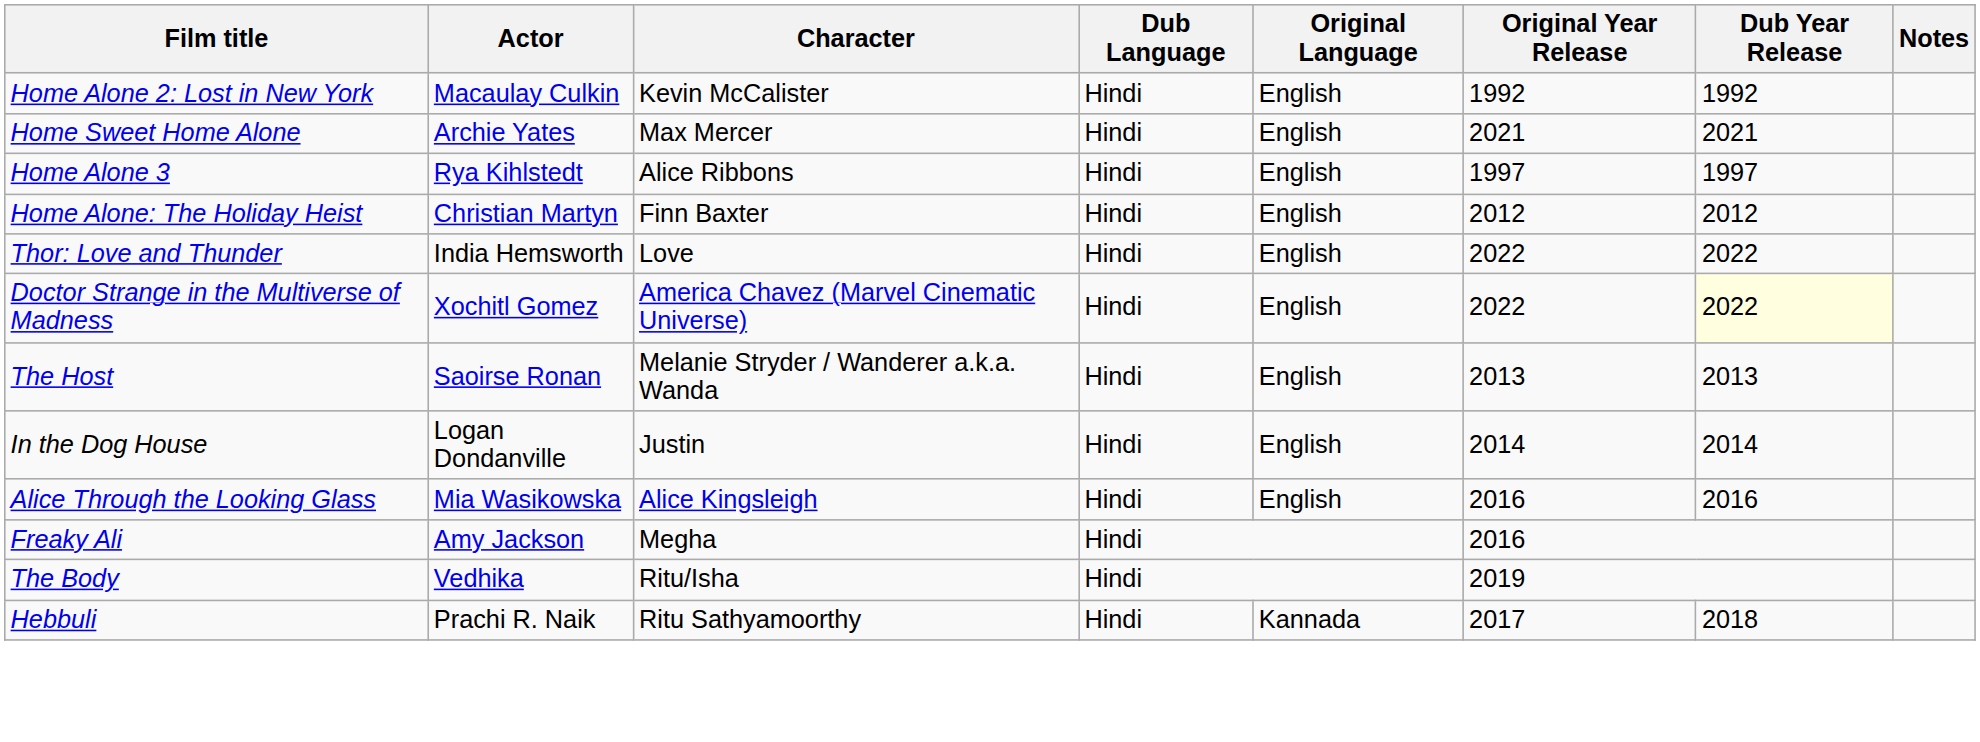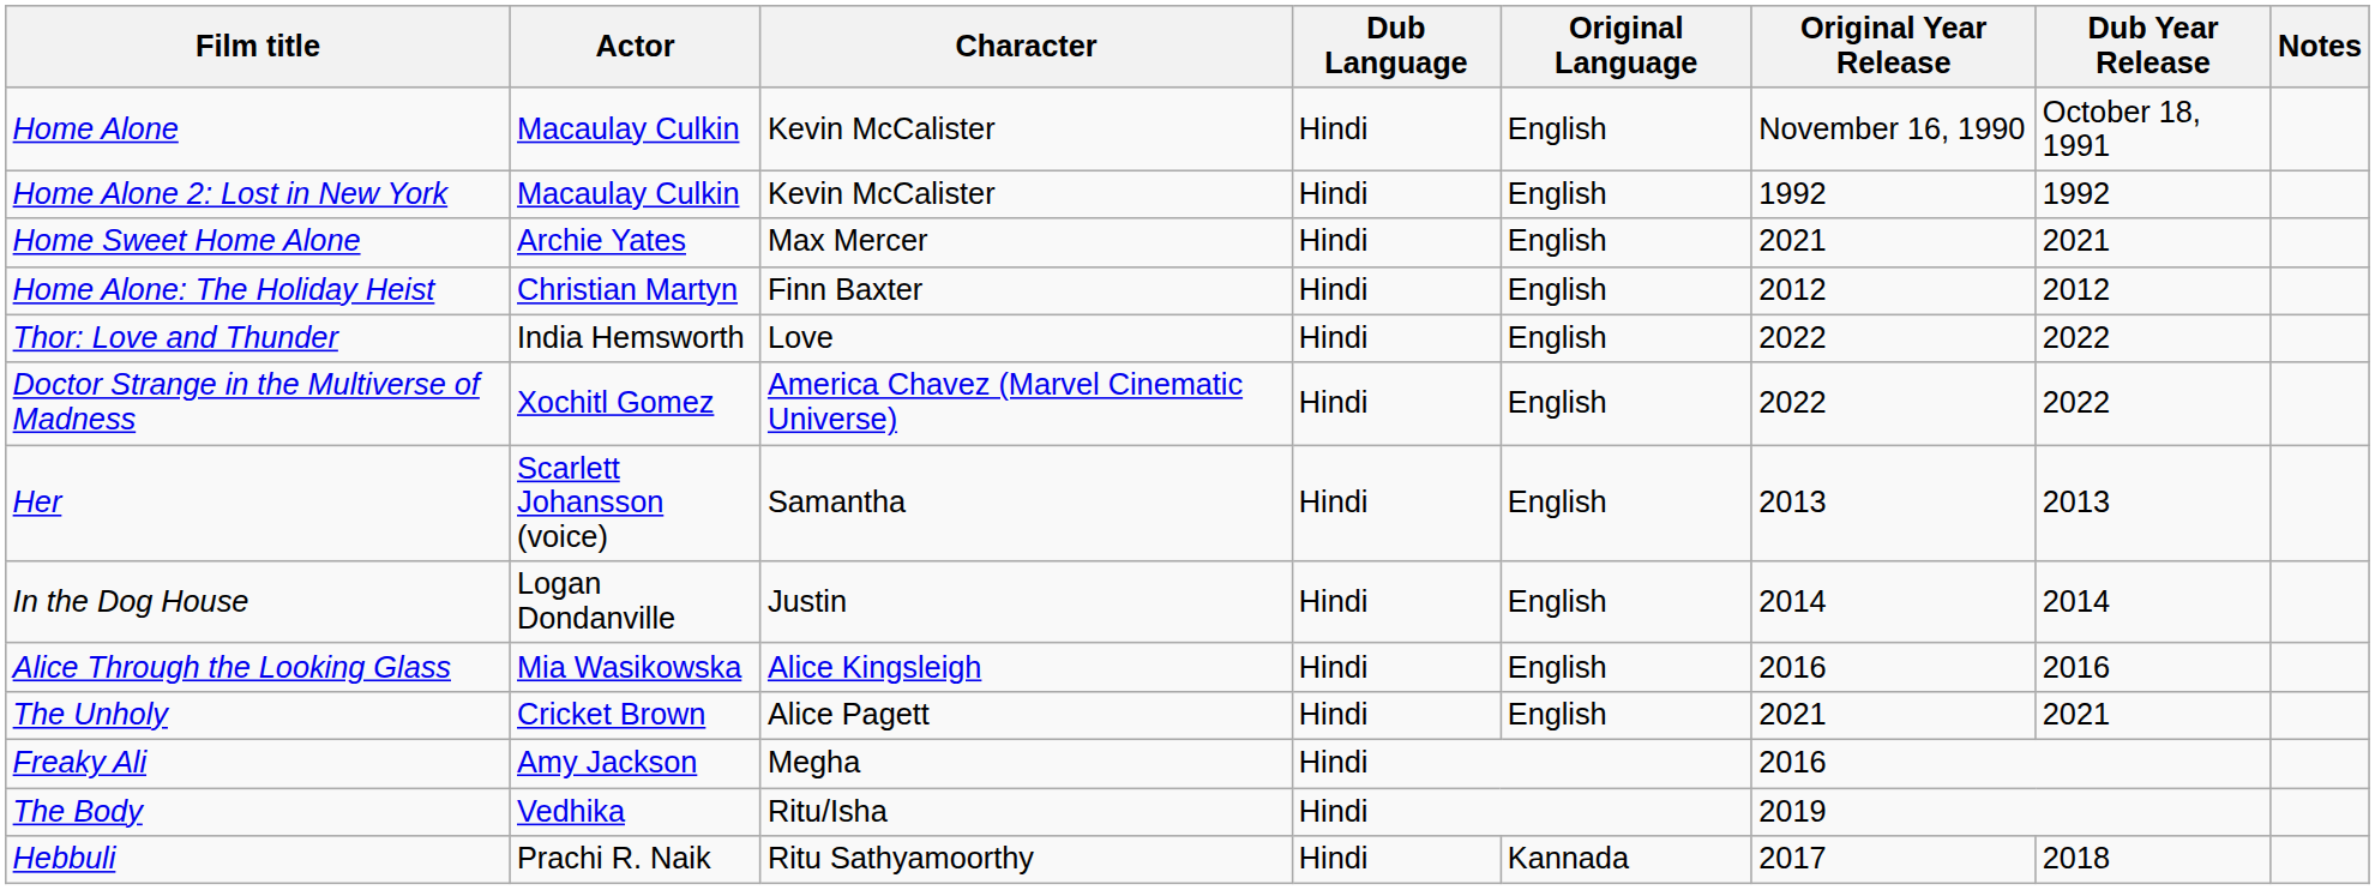 <table class="wikitable sortable">
 <tr>
 <th>Film title</th>
 <th>Actor</th>
 <th>Character</th>
 <th>Dub Language</th>
 <th>Original Language</th>
 <th>Original Year Release</th>
 <th>Dub Year Release</th>
 <th>Notes</th>
+</tr>
+<tr>
+<td><em><a href='#'>Home Alone</a></em></td>
+<td><a href='#'>Macaulay Culkin</a></td>
+<td>Kevin McCalister</td>
+<td>Hindi</td>
+<td>English</td>
+<td>November 16, 1990</td>
+<td>October 18, 1991</td>
+<td></td>
 </tr>
 <tr>
 <td><em><a href='#'>Home Alone 2: Lost in New York</a></em></td>
 <td><a href='#'>Macaulay Culkin</a></td>
 <td>Kevin McCalister</td>
 <td>Hindi</td>
 <td>English</td>
 <td>1992</td>
 <td>1992</td>
 <td></td>
 </tr>
 <tr>
 <td><em><a href='#'>Home Sweet Home Alone</a></em></td>
 <td><a href='#'>Archie Yates</a></td>
 <td>Max Mercer</td>
 <td>Hindi</td>
 <td>English</td>
 <td>2021</td>
 <td>2021</td>
-<td></td>
-</tr>
-<tr>
-<td><em><a href='#'>Home Alone 3</a></em></td>
-<td><a href='#'>Rya Kihlstedt</a></td>
-<td>Alice Ribbons</td>
-<td>Hindi</td>
-<td>English</td>
-<td>1997</td>
-<td>1997</td>
 <td></td>
 </tr>
 <tr>
 <td><em><a href='#'>Home Alone: The Holiday Heist</a></em></td>
 <td><a href='#'>Christian Martyn</a></td>
 <td>Finn Baxter</td>
 <td>Hindi</td>
 <td>English</td>
 <td>2012</td>
 <td>2012</td>
 <td></td>
 </tr>
 <tr>
 <td><em><a href='#'>Thor: Love and Thunder</a></em></td>
 <td>India Hemsworth</td>
 <td>Love</td>
 <td>Hindi</td>
 <td>English</td>
 <td>2022</td>
 <td>2022</td>
 <td></td>
 </tr>
 <tr>
 <td><em><a href='#'>Doctor Strange in the Multiverse of Madness</a></em></td>
 <td><a href='#'>Xochitl Gomez</a></td>
 <td><a href='#'>America Chavez (Marvel Cinematic Universe)</a></td>
 <td>Hindi</td>
 <td>English</td>
 <td>2022</td>
-<td style="background: lightyellow;">2022</td>
+<td>2022</td>
 <td></td>
 </tr>
 <tr>
-<td><a href='#'><em>The Host</em></a></td>
-<td><a href='#'>Saoirse Ronan</a></td>
-<td>Melanie Stryder / Wanderer a.k.a. Wanda</td>
+<td><a href='#'><em>Her</em></a></td>
+<td><a href='#'>Scarlett Johansson</a><br>(voice)</td>
+<td>Samantha</td>
 <td>Hindi</td>
 <td>English</td>
 <td>2013</td>
 <td>2013</td>
 <td></td>
 </tr>
 <tr>
 <td><em>In the Dog House</em></td>
 <td>Logan Dondanville</td>
 <td>Justin</td>
 <td>Hindi</td>
 <td>English</td>
 <td>2014</td>
 <td>2014</td>
 <td></td>
 </tr>
 <tr>
 <td><a href='#'><em>Alice Through the Looking Glass</em></a></td>
 <td><a href='#'>Mia Wasikowska</a></td>
 <td><a href='#'>Alice Kingsleigh</a></td>
 <td>Hindi</td>
 <td>English</td>
 <td>2016</td>
 <td>2016</td>
+<td></td>
+</tr>
+<tr>
+<td><a href='#'><em>The Unholy</em></a></td>
+<td><a href='#'>Cricket Brown</a></td>
+<td>Alice Pagett</td>
+<td>Hindi</td>
+<td>English</td>
+<td>2021</td>
+<td>2021</td>
 <td></td>
 </tr>
 <tr>
 <td><em><a href='#'>Freaky Ali</a></em></td>
 <td><a href='#'>Amy Jackson</a></td>
 <td>Megha</td>
 <td colspan="2">Hindi</td>
 <td colspan="2">2016</td>
 <td></td>
 </tr>
 <tr>
 <td><a href='#'><em>The Body</em></a></td>
 <td><a href='#'>Vedhika</a></td>
 <td>Ritu/Isha</td>
 <td colspan="2">Hindi</td>
 <td colspan="2">2019</td>
 <td></td>
 </tr>
 <tr>
 <td><em><a href='#'>Hebbuli</a></em></td>
 <td>Prachi R. Naik</td>
 <td>Ritu Sathyamoorthy</td>
 <td>Hindi</td>
 <td>Kannada</td>
 <td>2017</td>
 <td>2018</td>
 <td></td>
 </tr>
 </table>
